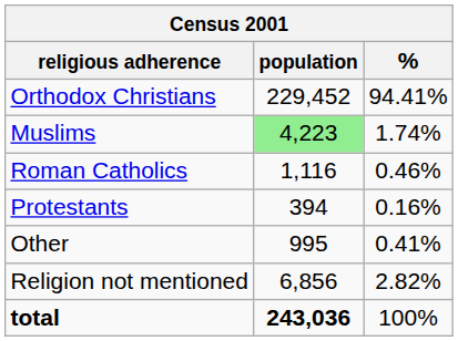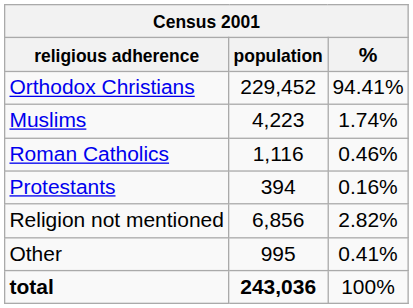 <table class="wikitable">
 <tr>
 <th colspan=3><small>Census 2001</small></th>
 </tr>
 <tr>
 <th><small>religious adherence</small></th>
 <th><small>population</small></th>
 <th>%</th>
 </tr>
 <tr>
 <td><a href='#'>Orthodox Christians</a></td>
 <td align="middle">229,452</td>
 <td align="middle">94.41%</td>
 </tr>
 <tr>
 <td><a href='#'>Muslims</a></td>
-<td align="middle" style="background: lightgreen;">4,223</td>
+<td align="middle">4,223</td>
 <td align="middle">1.74%</td>
 </tr>
 <tr>
 <td><a href='#'>Roman Catholics</a></td>
 <td align="middle">1,116</td>
 <td align="middle">0.46%</td>
 </tr>
 <tr>
 <td><a href='#'>Protestants</a></td>
 <td align="middle">394</td>
 <td align="middle">0.16%</td>
 </tr>
 <tr>
+<td>Religion not mentioned</td>
+<td align="middle">6,856</td>
+<td align="middle">2.82%</td>
+</tr>
+<tr>
 <td>Other</td>
 <td align="middle">995</td>
 <td align="middle">0.41%</td>
-</tr>
-<tr>
-<td>Religion not mentioned</td>
-<td align="middle">6,856</td>
-<td align="middle">2.82%</td>
 </tr>
 <tr>
 <td><strong>total</strong></td>
 <td align="middle"><strong>243,036</strong></td>
 <td align="middle">100%</td>
 </tr>
 </table>
